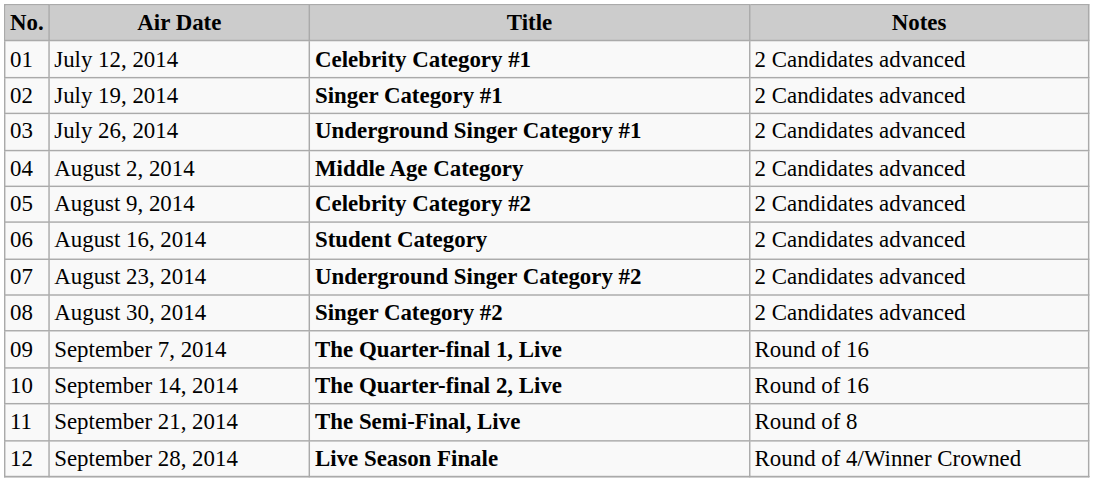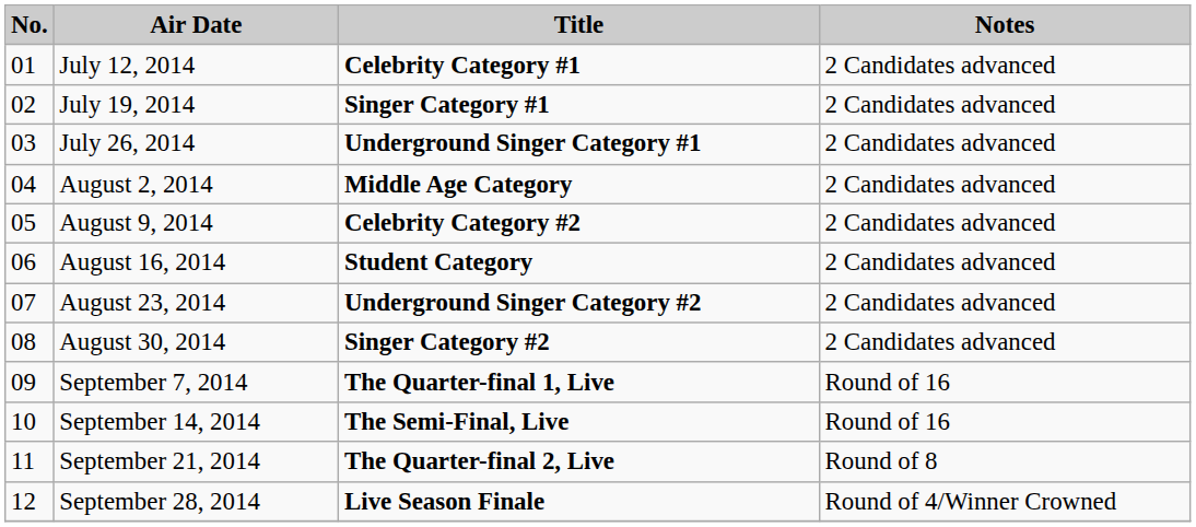 <table class="wikitable" border="1">
 <tr>
 <td bgcolor="#CCCCCC"  align="center" width="15"><strong>No.</strong></td>
 <td bgcolor="#CCCCCC" align="center" width="175"><strong>Air Date</strong></td>
 <td bgcolor="#CCCCCC" align="center" width="300"><strong>Title</strong></td>
 <td bgcolor="#CCCCCC" align="center" width="230"><strong>Notes</strong></td>
 </tr>
 <tr>
 <td>01</td>
 <td>July 12, 2014</td>
 <td><strong>Celebrity Category #1</strong></td>
 <td>2 Candidates advanced</td>
 </tr>
 <tr>
 <td>02</td>
 <td>July 19, 2014</td>
 <td><strong>Singer Category #1</strong></td>
 <td>2 Candidates advanced</td>
 </tr>
 <tr>
 <td>03</td>
 <td>July 26, 2014</td>
 <td><strong>Underground Singer Category #1</strong></td>
 <td>2 Candidates advanced</td>
 </tr>
 <tr>
 <td>04</td>
 <td>August 2, 2014</td>
 <td><strong>Middle Age Category</strong></td>
 <td>2 Candidates advanced</td>
 </tr>
 <tr>
 <td>05</td>
 <td>August 9, 2014</td>
 <td><strong>Celebrity Category #2</strong></td>
 <td>2 Candidates advanced</td>
 </tr>
 <tr>
 <td>06</td>
 <td>August 16, 2014</td>
 <td><strong>Student Category</strong></td>
 <td>2 Candidates advanced</td>
 </tr>
 <tr>
 <td>07</td>
 <td>August 23, 2014</td>
 <td><strong>Underground Singer Category #2</strong></td>
 <td>2 Candidates advanced</td>
 </tr>
 <tr>
 <td>08</td>
 <td>August 30, 2014</td>
 <td><strong>Singer Category #2</strong></td>
 <td>2 Candidates advanced</td>
 </tr>
 <tr>
 <td>09</td>
 <td>September 7, 2014</td>
 <td><strong>The Quarter-final 1, Live</strong></td>
 <td>Round of 16</td>
 </tr>
 <tr>
 <td>10</td>
 <td>September 14, 2014</td>
-<td><strong>The Quarter-final 2, Live</strong></td>
+<td><strong>The Semi-Final, Live</strong></td>
 <td>Round of 16</td>
 </tr>
 <tr>
 <td>11</td>
 <td>September 21, 2014</td>
-<td><strong>The Semi-Final, Live</strong></td>
+<td><strong>The Quarter-final 2, Live</strong></td>
 <td>Round of 8</td>
 </tr>
 <tr>
 <td>12</td>
 <td>September 28, 2014</td>
 <td><strong>Live Season Finale</strong></td>
 <td>Round of 4/Winner Crowned</td>
 </tr>
 <tr>
 </tr>
 </table>
